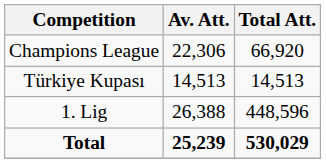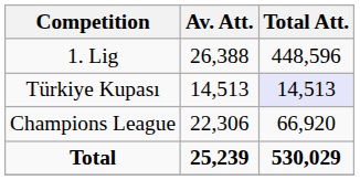 <table class="wikitable" style="text-align: center">
 <tr>
 <th>Competition</th>
 <th>Av. Att.</th>
 <th>Total Att.</th>
 </tr>
 <tr>
-<td>Champions League</td>
-<td>22,306</td>
-<td>66,920</td>
+<td>1. Lig</td>
+<td>26,388</td>
+<td>448,596</td>
 </tr>
 <tr>
 <td>Türkiye Kupası</td>
 <td>14,513</td>
-<td>14,513</td>
+<td style="background: lavender;">14,513</td>
 </tr>
 <tr>
-<td>1. Lig</td>
-<td>26,388</td>
-<td>448,596</td>
+<td>Champions League</td>
+<td>22,306</td>
+<td>66,920</td>
 </tr>
 <tr>
 <td><strong>Total</strong></td>
 <td><strong>25,239</strong></td>
 <td><strong>530,029</strong></td>
 </tr>
 <tr>
 </tr>
 </table>
